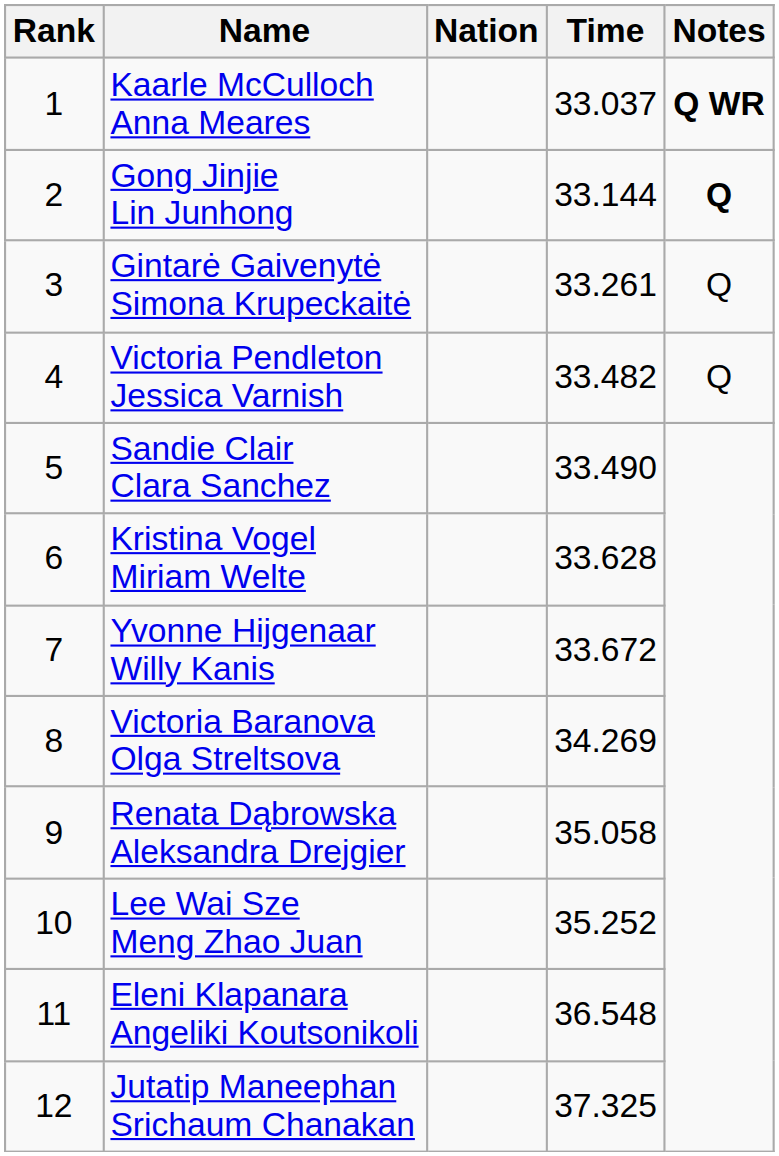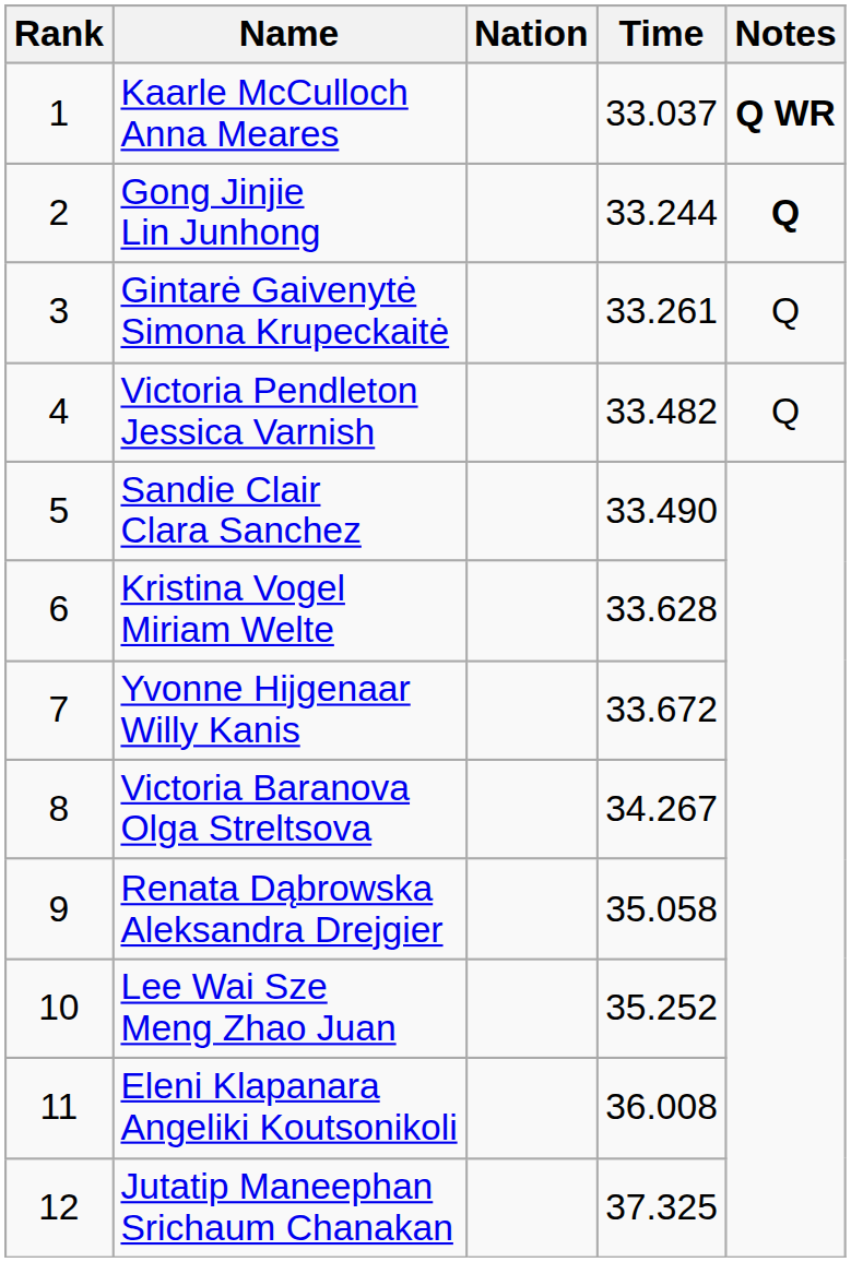 <table class="wikitable sortable" style="text-align:center">
 <tr>
 <th>Rank</th>
 <th>Name</th>
 <th>Nation</th>
 <th>Time</th>
 <th>Notes</th>
 </tr>
 <tr>
 <td>1</td>
 <td align=left><a href='#'>Kaarle McCulloch</a><br><a href='#'>Anna Meares</a></td>
 <td align=left></td>
 <td>33.037</td>
 <td><strong>Q</strong> <strong>WR</strong></td>
 </tr>
 <tr>
 <td>2</td>
 <td align=left><a href='#'>Gong Jinjie</a><br><a href='#'>Lin Junhong</a></td>
 <td align=left></td>
-<td>33.144</td>
+<td>33.244</td>
 <td><strong>Q</strong></td>
 </tr>
 <tr>
 <td>3</td>
 <td align=left><a href='#'>Gintarė Gaivenytė</a><br><a href='#'>Simona Krupeckaitė</a></td>
 <td align=left></td>
 <td>33.261</td>
 <td>Q</td>
 </tr>
 <tr>
 <td>4</td>
 <td align=left><a href='#'>Victoria Pendleton</a><br><a href='#'>Jessica Varnish</a></td>
 <td align=left></td>
 <td>33.482</td>
 <td>Q</td>
 </tr>
 <tr>
 <td>5</td>
 <td align=left><a href='#'>Sandie Clair</a><br><a href='#'>Clara Sanchez</a></td>
 <td align=left></td>
 <td>33.490</td>
 </tr>
 <tr>
 <td>6</td>
 <td align=left><a href='#'>Kristina Vogel</a><br><a href='#'>Miriam Welte</a></td>
 <td align=left></td>
 <td>33.628</td>
 </tr>
 <tr>
 <td>7</td>
 <td align=left><a href='#'>Yvonne Hijgenaar</a><br><a href='#'>Willy Kanis</a></td>
 <td align=left></td>
 <td>33.672</td>
 </tr>
 <tr>
 <td>8</td>
 <td align=left><a href='#'>Victoria Baranova</a><br><a href='#'>Olga Streltsova</a></td>
 <td align=left></td>
-<td>34.269</td>
+<td>34.267</td>
 </tr>
 <tr>
 <td>9</td>
 <td align=left><a href='#'>Renata Dąbrowska</a><br><a href='#'>Aleksandra Drejgier</a></td>
 <td align=left></td>
 <td>35.058</td>
 </tr>
 <tr>
 <td>10</td>
 <td align=left><a href='#'>Lee Wai Sze</a> <br><a href='#'>Meng Zhao Juan</a></td>
 <td align=left></td>
 <td>35.252</td>
 </tr>
 <tr>
 <td>11</td>
 <td align=left><a href='#'>Eleni Klapanara</a><br><a href='#'>Angeliki Koutsonikoli</a></td>
 <td align=left></td>
-<td>36.548</td>
+<td>36.008</td>
 </tr>
 <tr>
 <td>12</td>
 <td align=left><a href='#'>Jutatip Maneephan</a><br><a href='#'>Srichaum Chanakan</a></td>
 <td align=left></td>
 <td>37.325</td>
 </tr>
 </table>
